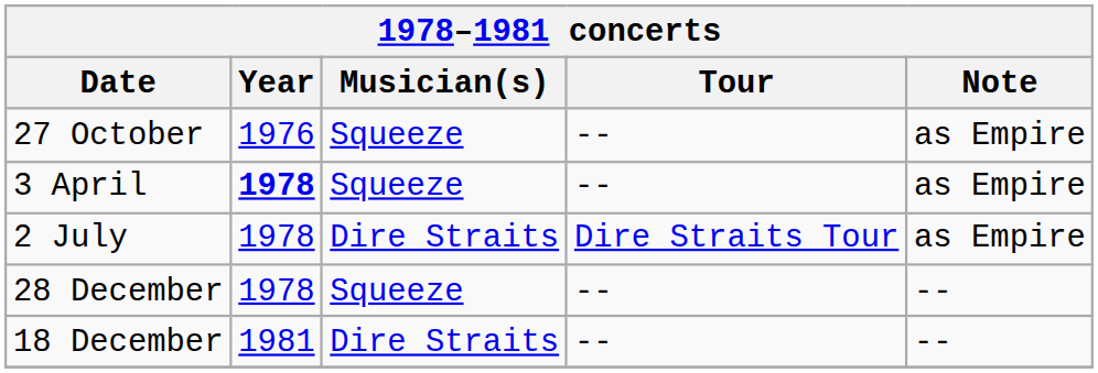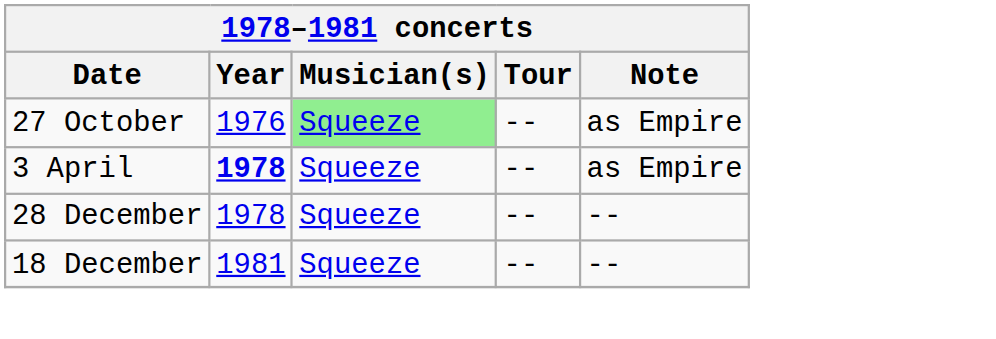 <table class="wikitable collapsible collapsed">
 <tr>
 <th colspan=5><a href='#'>1978</a>–<a href='#'>1981</a> concerts</th>
 </tr>
 <tr>
 <th>Date</th>
 <th>Year</th>
 <th>Musician(s)</th>
 <th>Tour</th>
 <th>Note</th>
 </tr>
 <tr>
 <td>27 October</td>
 <td><a href='#'>1976</a></td>
-<td><a href='#'>Squeeze</a></td>
+<td style="background: lightgreen;"><a href='#'>Squeeze</a></td>
 <td>--</td>
 <td>as Empire</td>
 </tr>
 <tr>
 <td>3 April</td>
 <td><strong><a href='#'>1978</a></strong></td>
 <td><a href='#'>Squeeze</a></td>
 <td>--</td>
-<td>as Empire</td>
-</tr>
-<tr>
-<td>2 July</td>
-<td><a href='#'>1978</a></td>
-<td><a href='#'>Dire Straits</a></td>
-<td><a href='#'>Dire Straits Tour</a></td>
 <td>as Empire</td>
 </tr>
 <tr>
 <td>28 December</td>
 <td><a href='#'>1978</a></td>
 <td><a href='#'>Squeeze</a></td>
 <td>--</td>
 <td>--</td>
 </tr>
 <tr>
 <td>18 December</td>
 <td><a href='#'>1981</a></td>
-<td><a href='#'>Dire Straits</a></td>
+<td><a href='#'>Squeeze</a></td>
 <td>--</td>
 <td>--</td>
 </tr>
 <tr>
 </tr>
 </table>
